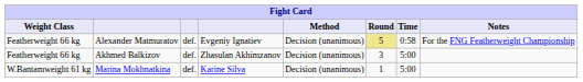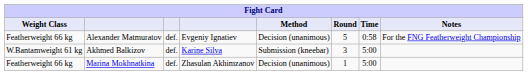 <table class="wikitable" style="font-size: 80%;">
 <tr>
 <th colspan="8" style="background-color: #ccf; color: #000080; text-align: center;"><strong>Fight Card</strong></th>
 </tr>
 <tr>
 <th colspan="1" style="background-color: #E6E8FA; color: #000000; text-align: center;">Weight Class</th>
 <th colspan="1" style="background-color: #E6E8FA; color: #000000; text-align: center;"></th>
 <th colspan="1" style="background-color: #E6E8FA; color: #000000; text-align: center;"></th>
 <th colspan="1" style="background-color: #E6E8FA; color: #000000; text-align: center;"></th>
 <th colspan="1" style="background-color: #E6E8FA; color: #000000; text-align: center;">Method</th>
 <th colspan="1" style="background-color: #E6E8FA; color: #000000; text-align: center;">Round</th>
 <th colspan="1" style="background-color: #E6E8FA; color: #000000; text-align: center;">Time</th>
 <th colspan="1" style="background-color: #E6E8FA; color: #000000; text-align: center;">Notes</th>
 </tr>
 <tr>
 <td>Featherweight 66 kg</td>
 <td> Alexander Matmuratov</td>
 <td>def.</td>
 <td> Evgeniy Ignatiev</td>
 <td>Decision (unanimous)</td>
-<td align=center style="background: khaki;">5</td>
+<td align=center>5</td>
 <td align=center>0:58</td>
 <td>For the <a href='#'>FNG Featherweight Championship</a></td>
 </tr>
 <tr>
-<td>Featherweight 66 kg</td>
+<td>W.Bantamweight 61 kg</td>
 <td> Akhmed Balkizov</td>
 <td>def.</td>
-<td> Zhasulan Akhimzanov</td>
-<td>Decision (unanimous)</td>
+<td> <a href='#'>Karine Silva</a></td>
+<td>Submission (kneebar)</td>
 <td align=center>3</td>
 <td align=center>5:00</td>
 <td></td>
 </tr>
 <tr>
-<td>W.Bantamweight 61 kg</td>
+<td>Featherweight 66 kg</td>
 <td> <a href='#'>Marina Mokhnatkina</a></td>
 <td>def.</td>
-<td> <a href='#'>Karine Silva</a></td>
+<td> Zhasulan Akhimzanov</td>
 <td>Decision (unanimous)</td>
 <td align=center>1</td>
 <td align=center>5:00</td>
 <td></td>
 </tr>
 </table>
